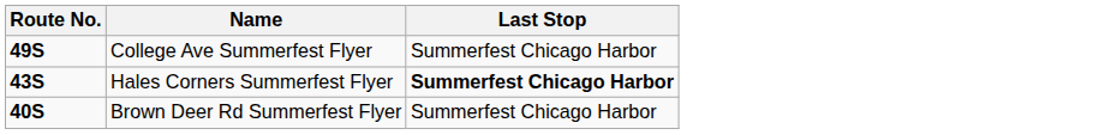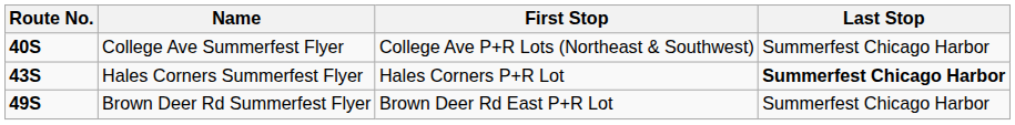 <table class="wikitable">
 <tr>
 <th>Route No.</th>
 <th>Name</th>
+<th>First Stop</th>
 <th>Last Stop</th>
 </tr>
 <tr>
-<td><strong>49S</strong></td>
+<td><strong>40S</strong></td>
 <td>College Ave Summerfest Flyer</td>
+<td>College Ave P+R Lots (Northeast & Southwest)</td>
 <td>Summerfest Chicago Harbor</td>
 </tr>
 <tr>
 <td><strong>43S</strong></td>
 <td>Hales Corners Summerfest Flyer</td>
+<td>Hales Corners P+R Lot</td>
 <td><strong>Summerfest Chicago Harbor</strong></td>
 </tr>
 <tr>
-<td><strong>40S</strong></td>
+<td><strong>49S</strong></td>
 <td>Brown Deer Rd Summerfest Flyer</td>
+<td>Brown Deer Rd East P+R Lot</td>
 <td>Summerfest Chicago Harbor</td>
 </tr>
 </table>
